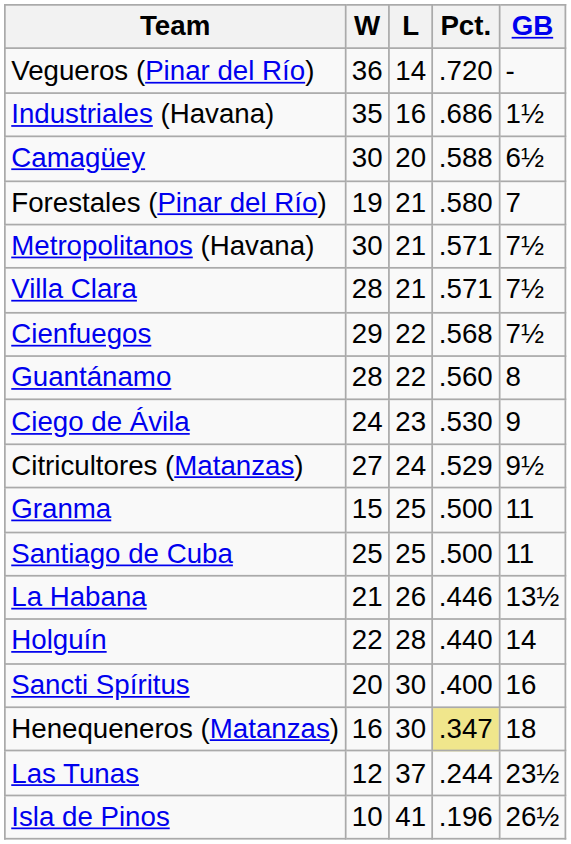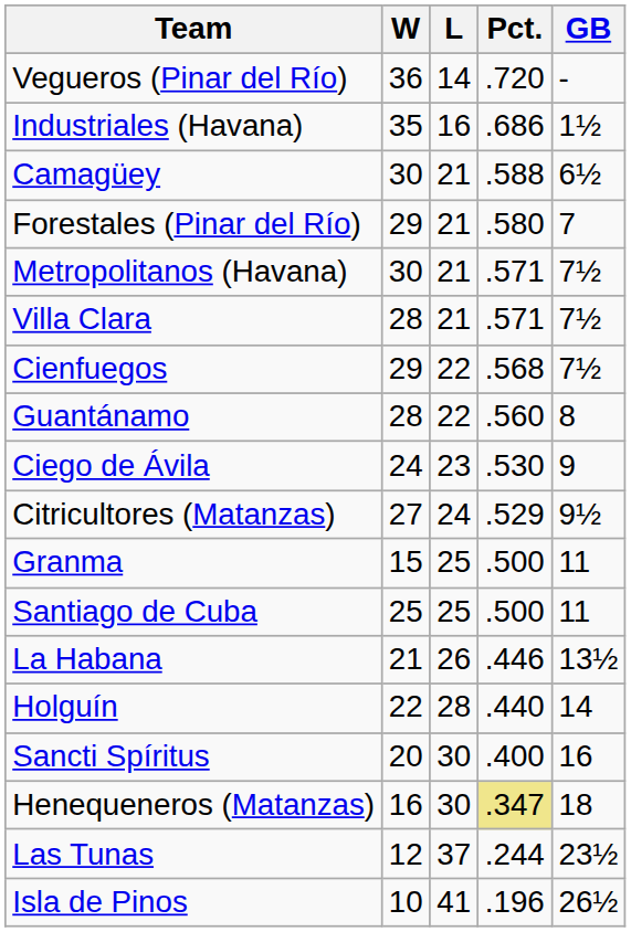 <table class="wikitable">
 <tr>
 <th>Team</th>
 <th>W</th>
 <th>L</th>
 <th>Pct.</th>
 <th><a href='#'>GB</a></th>
 </tr>
 <tr>
 <td>Vegueros (<a href='#'>Pinar del Río</a>)</td>
 <td>36</td>
 <td>14</td>
 <td>.720</td>
 <td>-</td>
 </tr>
 <tr>
 <td><a href='#'>Industriales</a> (Havana)</td>
 <td>35</td>
 <td>16</td>
 <td>.686</td>
 <td>1½</td>
 </tr>
 <tr>
 <td><a href='#'>Camagüey</a></td>
 <td>30</td>
-<td>20</td>
+<td>21</td>
 <td>.588</td>
 <td>6½</td>
 </tr>
 <tr>
 <td>Forestales (<a href='#'>Pinar del Río</a>)</td>
-<td>19</td>
+<td>29</td>
 <td>21</td>
 <td>.580</td>
 <td>7</td>
 </tr>
 <tr>
 <td><a href='#'>Metropolitanos</a> (Havana)</td>
 <td>30</td>
 <td>21</td>
 <td>.571</td>
 <td>7½</td>
 </tr>
 <tr>
 <td><a href='#'>Villa Clara</a></td>
 <td>28</td>
 <td>21</td>
 <td>.571</td>
 <td>7½</td>
 </tr>
 <tr>
 <td><a href='#'>Cienfuegos</a></td>
 <td>29</td>
 <td>22</td>
 <td>.568</td>
 <td>7½</td>
 </tr>
 <tr>
 <td><a href='#'>Guantánamo</a></td>
 <td>28</td>
 <td>22</td>
 <td>.560</td>
 <td>8</td>
 </tr>
 <tr>
 <td><a href='#'>Ciego de Ávila</a></td>
 <td>24</td>
 <td>23</td>
 <td>.530</td>
 <td>9</td>
 </tr>
 <tr>
 <td>Citricultores (<a href='#'>Matanzas</a>)</td>
 <td>27</td>
 <td>24</td>
 <td>.529</td>
 <td>9½</td>
 </tr>
 <tr>
 <td><a href='#'>Granma</a></td>
 <td>15</td>
 <td>25</td>
 <td>.500</td>
 <td>11</td>
 </tr>
 <tr>
 <td><a href='#'>Santiago de Cuba</a></td>
 <td>25</td>
 <td>25</td>
 <td>.500</td>
 <td>11</td>
 </tr>
 <tr>
 <td><a href='#'>La Habana</a></td>
 <td>21</td>
 <td>26</td>
 <td>.446</td>
 <td>13½</td>
 </tr>
 <tr>
 <td><a href='#'>Holguín</a></td>
 <td>22</td>
 <td>28</td>
 <td>.440</td>
 <td>14</td>
 </tr>
 <tr>
 <td><a href='#'>Sancti Spíritus</a></td>
 <td>20</td>
 <td>30</td>
 <td>.400</td>
 <td>16</td>
 </tr>
 <tr>
 <td>Henequeneros (<a href='#'>Matanzas</a>)</td>
 <td>16</td>
 <td>30</td>
 <td style="background: khaki;">.347</td>
 <td>18</td>
 </tr>
 <tr>
 <td><a href='#'>Las Tunas</a></td>
 <td>12</td>
 <td>37</td>
 <td>.244</td>
 <td>23½</td>
 </tr>
 <tr>
 <td><a href='#'>Isla de Pinos</a></td>
 <td>10</td>
 <td>41</td>
 <td>.196</td>
 <td>26½</td>
 </tr>
 </table>
